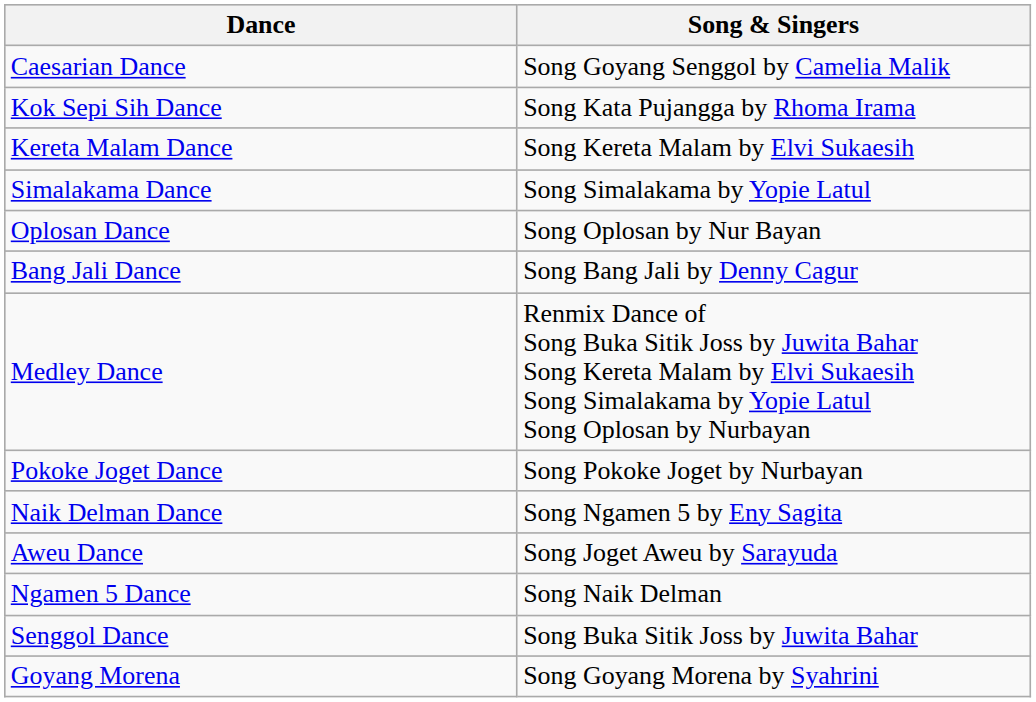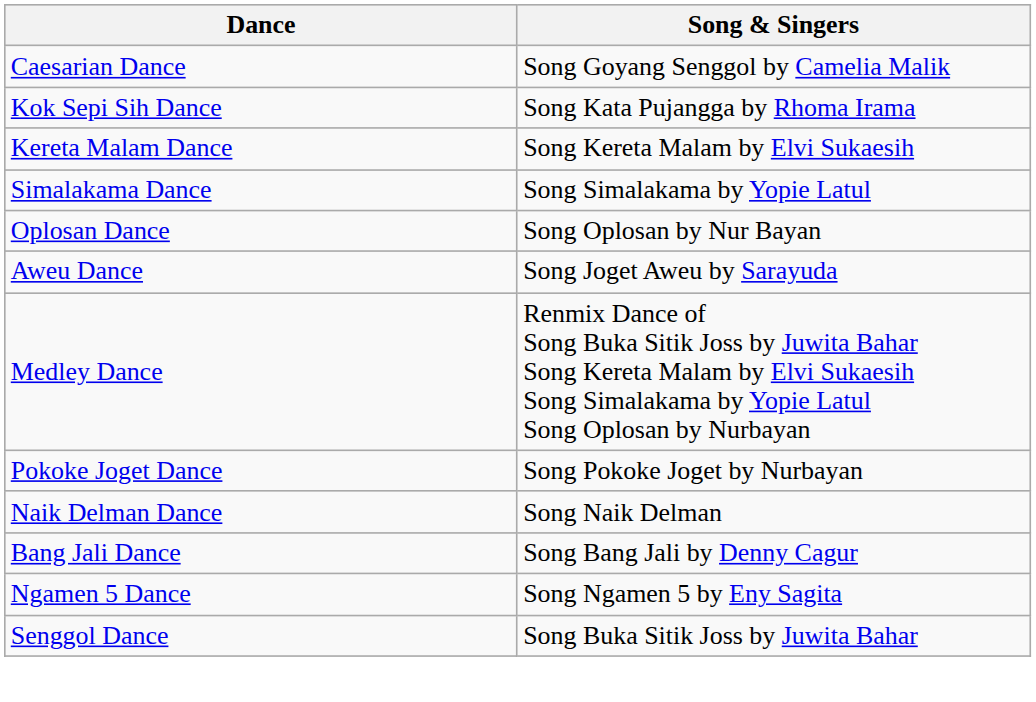 <table class="wikitable sortable" align="left center" style="width:40%;">
 <tr>
 <th style="width:10%;">Dance</th>
 <th style="width:10%;">Song & Singers</th>
 </tr>
 <tr>
 <td rowspan="1"><a href='#'>Caesarian Dance</a></td>
 <td>Song Goyang Senggol by <a href='#'>Camelia Malik</a></td>
 </tr>
 <tr>
 <td rowspan="1"><a href='#'>Kok Sepi Sih Dance</a></td>
 <td>Song Kata Pujangga by <a href='#'>Rhoma Irama</a></td>
 </tr>
 <tr>
 <td rowspan="1"><a href='#'>Kereta Malam Dance</a></td>
 <td>Song Kereta Malam by <a href='#'>Elvi Sukaesih</a></td>
 </tr>
 <tr>
 <td rowspan="1"><a href='#'>Simalakama Dance</a></td>
 <td>Song Simalakama by <a href='#'>Yopie Latul</a></td>
 </tr>
 <tr>
 <td rowspan="1"><a href='#'>Oplosan Dance</a></td>
 <td>Song Oplosan by Nur Bayan</td>
 </tr>
 <tr>
-<td rowspan="1"><a href='#'>Bang Jali Dance</a></td>
-<td>Song Bang Jali by <a href='#'>Denny Cagur</a></td>
+<td rowspan="1"><a href='#'>Aweu Dance</a></td>
+<td>Song Joget Aweu by <a href='#'>Sarayuda</a></td>
 </tr>
 <tr>
 <td rowspan="1"><a href='#'>Medley Dance</a></td>
 <td>Renmix Dance of <br>Song Buka Sitik Joss by <a href='#'>Juwita Bahar</a><br>Song Kereta Malam by <a href='#'>Elvi Sukaesih</a><br>Song Simalakama by <a href='#'>Yopie Latul</a><br>Song Oplosan by Nurbayan</td>
 </tr>
 <tr>
 <td rowspan="1"><a href='#'>Pokoke Joget Dance</a></td>
 <td>Song Pokoke Joget by Nurbayan</td>
 </tr>
 <tr>
 <td rowspan="1"><a href='#'>Naik Delman Dance</a></td>
-<td>Song Ngamen 5 by <a href='#'>Eny Sagita</a></td>
+<td>Song Naik Delman</td>
 </tr>
 <tr>
-<td rowspan="1"><a href='#'>Aweu Dance</a></td>
-<td>Song Joget Aweu by <a href='#'>Sarayuda</a></td>
+<td rowspan="1"><a href='#'>Bang Jali Dance</a></td>
+<td>Song Bang Jali by <a href='#'>Denny Cagur</a></td>
 </tr>
 <tr>
 <td rowspan="1"><a href='#'>Ngamen 5 Dance</a></td>
-<td>Song Naik Delman</td>
+<td>Song Ngamen 5 by <a href='#'>Eny Sagita</a></td>
 </tr>
 <tr>
 <td rowspan="1"><a href='#'>Senggol Dance</a></td>
 <td>Song Buka Sitik Joss by <a href='#'>Juwita Bahar</a></td>
 </tr>
-<tr>
-<td rowspan="1"><a href='#'>Goyang Morena</a></td>
-<td>Song Goyang Morena by <a href='#'>Syahrini</a></td>
-</tr>
 </table>
